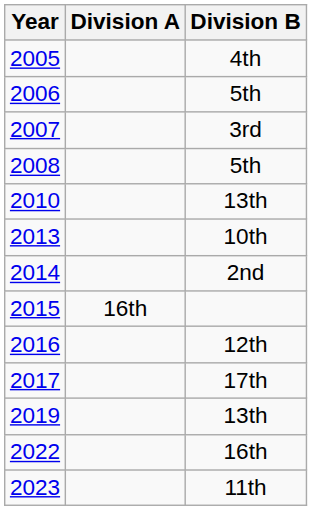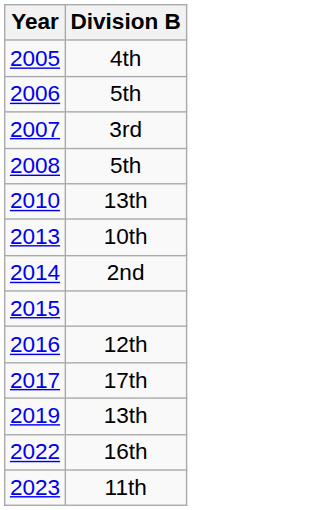 <table class="wikitable" style="text-align:center">
 <tr>
 <th>Year</th>
-<th>Division A</th>
 <th>Division B</th>
 </tr>
 <tr>
 <td><a href='#'>2005</a></td>
-<td></td>
 <td>4th</td>
 </tr>
 <tr>
 <td><a href='#'>2006</a></td>
-<td></td>
 <td>5th</td>
 </tr>
 <tr>
 <td><a href='#'>2007</a></td>
-<td></td>
 <td> 3rd</td>
 </tr>
 <tr>
 <td><a href='#'>2008</a></td>
-<td></td>
 <td>5th</td>
 </tr>
 <tr>
 <td><a href='#'>2010</a></td>
-<td></td>
 <td>13th</td>
 </tr>
 <tr>
 <td><a href='#'>2013</a></td>
-<td></td>
 <td>10th</td>
 </tr>
 <tr>
 <td><a href='#'>2014</a></td>
-<td></td>
 <td> 2nd</td>
 </tr>
 <tr>
 <td><a href='#'>2015</a></td>
-<td>16th</td>
 <td></td>
 </tr>
 <tr>
 <td><a href='#'>2016</a></td>
-<td></td>
 <td>12th</td>
 </tr>
 <tr>
 <td><a href='#'>2017</a></td>
-<td></td>
 <td>17th</td>
 </tr>
 <tr>
 <td><a href='#'>2019</a></td>
-<td></td>
 <td>13th</td>
 </tr>
 <tr>
 <td><a href='#'>2022</a></td>
-<td></td>
 <td>16th</td>
 </tr>
 <tr>
 <td><a href='#'>2023</a></td>
-<td></td>
 <td>11th</td>
 </tr>
 </table>
